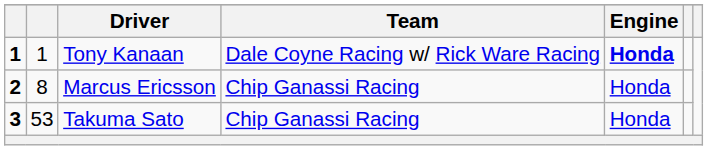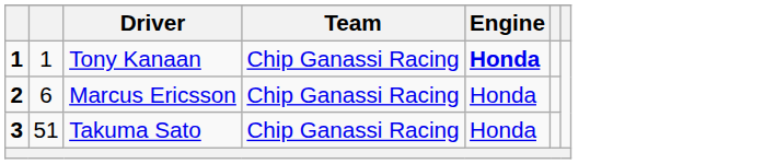 <table class="wikitable" style="font-size:95%;">
 <tr>
 </tr>
 <tr>
 <th></th>
 <th></th>
 <th>Driver</th>
 <th>Team</th>
 <th>Engine</th>
 <th></th>
 <th></th>
 </tr>
 <tr>
 <td style="text-align:center;"><strong>1</strong></td>
 <td style="text-align:center;">1</td>
 <td> <a href='#'>Tony Kanaan</a></td>
-<td><a href='#'>Dale Coyne Racing</a> w/ <a href='#'>Rick Ware Racing</a></td>
+<td><a href='#'>Chip Ganassi Racing</a></td>
 <td><strong><a href='#'>Honda</a></strong></td>
 <td></td>
 </tr>
 <tr>
 <td style="text-align:center;"><strong>2</strong></td>
-<td style="text-align:center;">8</td>
+<td style="text-align:center;">6</td>
 <td> <a href='#'>Marcus Ericsson</a></td>
 <td><a href='#'>Chip Ganassi Racing</a></td>
 <td><a href='#'>Honda</a></td>
 <td></td>
 </tr>
 <tr>
 <td style="text-align:center;"><strong>3</strong></td>
-<td style="text-align:center;">53</td>
+<td style="text-align:center;">51</td>
 <td> <a href='#'>Takuma Sato</a></td>
 <td><a href='#'>Chip Ganassi Racing</a></td>
 <td><a href='#'>Honda</a></td>
 <td></td>
 </tr>
 <tr>
 <th colspan=7></th>
 </tr>
 </table>
